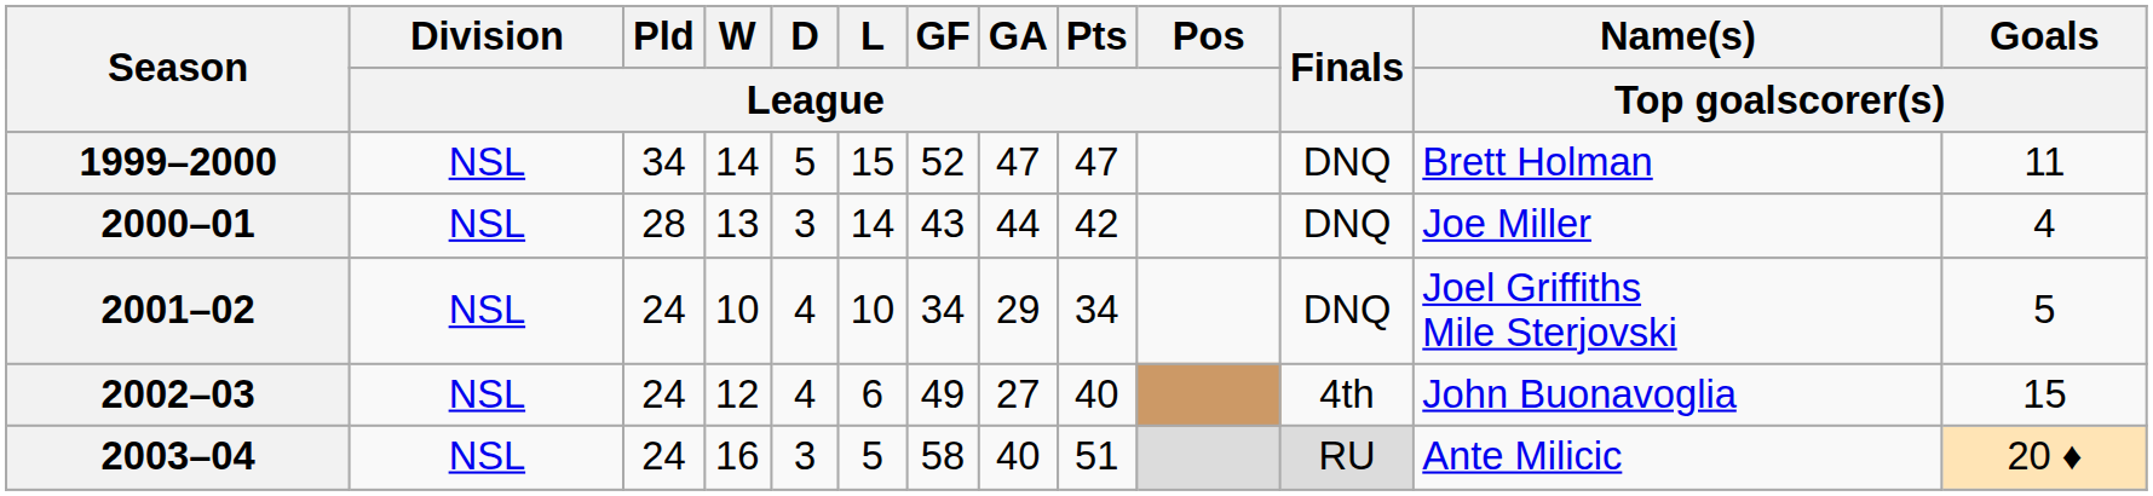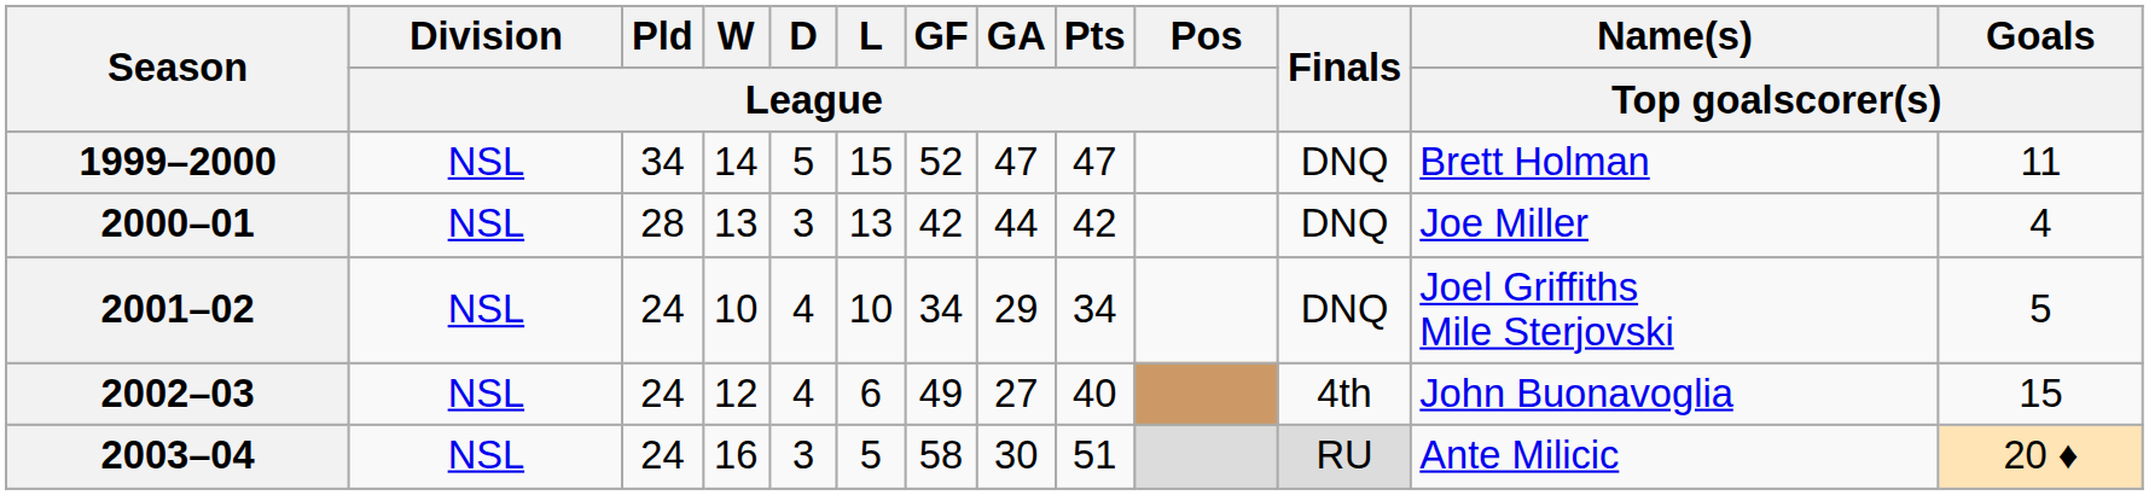 <table class="wikitable sortable" style="text-align: center">
 <tr>
 <th rowspan="2" scope="col">Season</th>
 <th scope="col">Division</th>
 <th width="20" scope="col">Pld</th>
 <th width="20" scope="col">W</th>
 <th width="20" scope="col">D</th>
 <th width="20" scope="col">L</th>
 <th width="20" scope="col">GF</th>
 <th width="20" scope="col">GA</th>
 <th width="20" scope="col">Pts</th>
 <th scope="col">Pos</th>
 <th rowspan="2" width="6%" scope="col" class="unsortable">Finals</th>
 <th scope="col">Name(s)</th>
 <th scope="col">Goals</th>
 </tr>
 <tr class="unsortable">
 <th colspan="9" scope="col">League</th>
 <th colspan="2" scope="col">Top goalscorer(s)</th>
 </tr>
 <tr>
 <th>1999–2000</th>
 <td><a href='#'>NSL</a></td>
 <td>34</td>
 <td>14</td>
 <td>5</td>
 <td>15</td>
 <td>52</td>
 <td>47</td>
 <td>47</td>
 <td></td>
 <td>DNQ</td>
 <td align="left"><a href='#'>Brett Holman</a></td>
 <td>11</td>
 </tr>
 <tr>
 <th>2000–01</th>
 <td><a href='#'>NSL</a></td>
 <td>28</td>
 <td>13</td>
 <td>3</td>
-<td>14</td>
-<td>43</td>
+<td>13</td>
+<td>42</td>
 <td>44</td>
 <td>42</td>
 <td></td>
 <td>DNQ</td>
 <td align="left"><a href='#'>Joe Miller</a></td>
 <td>4</td>
 </tr>
 <tr>
 <th>2001–02</th>
 <td><a href='#'>NSL</a></td>
 <td>24</td>
 <td>10</td>
 <td>4</td>
 <td>10</td>
 <td>34</td>
 <td>29</td>
 <td>34</td>
 <td></td>
 <td>DNQ</td>
 <td align="left"><a href='#'>Joel Griffiths</a><br><a href='#'>Mile Sterjovski</a></td>
 <td>5</td>
 </tr>
 <tr>
 <th>2002–03</th>
 <td><a href='#'>NSL</a></td>
 <td>24</td>
 <td>12</td>
 <td>4</td>
 <td>6</td>
 <td>49</td>
 <td>27</td>
 <td>40</td>
 <td bgcolor=#CC9966></td>
 <td>4th</td>
 <td align="left"><a href='#'>John Buonavoglia</a></td>
 <td>15</td>
 </tr>
 <tr>
 <th>2003–04</th>
 <td><a href='#'>NSL</a></td>
 <td>24</td>
 <td>16</td>
 <td>3</td>
 <td>5</td>
 <td>58</td>
-<td>40</td>
+<td>30</td>
 <td>51</td>
 <td bgcolor=#DCDCDC></td>
 <td bgcolor=#DCDCDC>RU</td>
 <td align="left"><a href='#'>Ante Milicic</a></td>
 <td bgcolor=#FFE4B5>20 ♦</td>
 </tr>
 </table>
